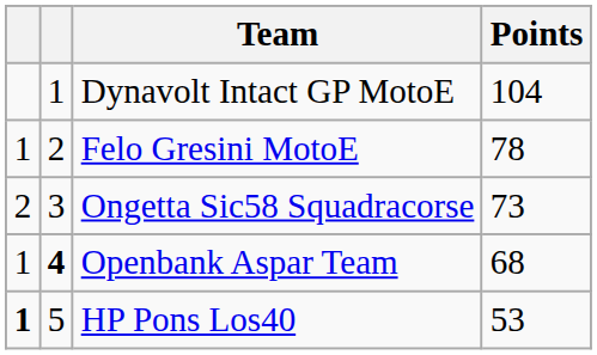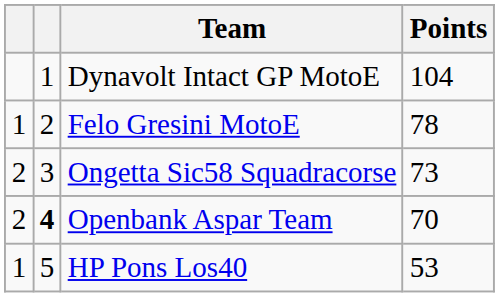 <table class="wikitable" style="font-size: 95%;">
 <tr>
 <th></th>
 <th></th>
 <th>Team</th>
 <th>Points</th>
 </tr>
 <tr>
 <td></td>
 <td align=center>1</td>
 <td> Dynavolt Intact GP MotoE</td>
 <td align=left>104</td>
 </tr>
 <tr>
 <td> 1</td>
 <td align=center>2</td>
 <td> <a href='#'>Felo Gresini MotoE</a></td>
 <td align=left>78</td>
 </tr>
 <tr>
 <td> 2</td>
 <td align=center>3</td>
 <td> <a href='#'>Ongetta Sic58 Squadracorse</a></td>
 <td align=left>73</td>
 </tr>
 <tr>
-<td> 1</td>
+<td> 2</td>
 <td align=center><strong>4</strong></td>
 <td> <a href='#'>Openbank Aspar Team</a></td>
-<td align=left>68</td>
+<td align=left>70</td>
 </tr>
 <tr>
-<td><strong> 1</strong></td>
+<td> 1</td>
 <td align=center>5</td>
 <td> <a href='#'>HP Pons Los40</a></td>
 <td align=left>53</td>
 </tr>
 </table>
